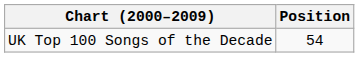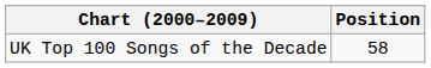 <table class="wikitable">
 <tr>
 <th>Chart (2000–2009)</th>
 <th>Position</th>
 </tr>
 <tr>
 <td>UK Top 100 Songs of the Decade</td>
-<td align="center">54</td>
+<td align="center">58</td>
 </tr>
 </table>
